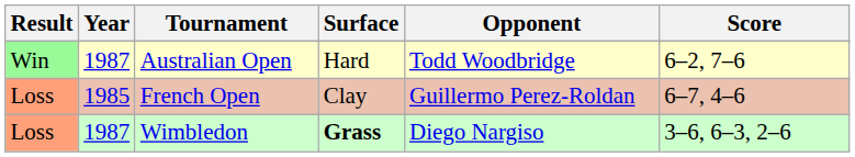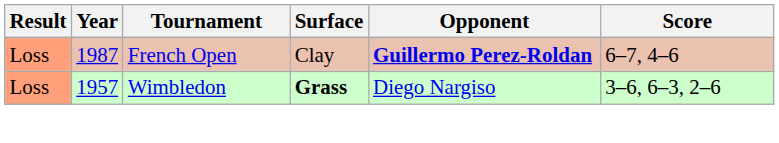 <table class="sortable wikitable">
 <tr>
 <th style="width:40px;">Result</th>
 <th style="width:30px;">Year</th>
 <th style="width:120px;">Tournament</th>
 <th style="width:50px;">Surface</th>
 <th style="width:170px;">Opponent</th>
 <th style="width:125px;" class="unsortable">Score</th>
 </tr>
 <tr style="background:#ffffcc;">
 </tr>
-<tr style="background:#ffffcc;">
-<td style="background:#98fb98;">Win</td>
-<td><a href='#'>1987</a></td>
-<td><a href='#'>Australian Open</a></td>
-<td>Hard</td>
-<td> <a href='#'>Todd Woodbridge</a></td>
-<td>6–2, 7–6</td>
-</tr>
 <tr style="background:#ebc2af;">
 <td style="background:#ffa07a;">Loss</td>
-<td><a href='#'>1985</a></td>
+<td><a href='#'>1987</a></td>
 <td><a href='#'>French Open</a></td>
 <td>Clay</td>
-<td> <a href='#'>Guillermo Perez-Roldan</a></td>
+<td><strong> <a href='#'>Guillermo Perez-Roldan</a></strong></td>
 <td>6–7, 4–6</td>
 </tr>
 <tr style="background:#ccffcc;">
 <td style="background:#ffa07a;">Loss</td>
-<td><a href='#'>1987</a></td>
+<td><a href='#'>1957</a></td>
 <td><a href='#'>Wimbledon</a></td>
 <td><strong>Grass</strong></td>
 <td> <a href='#'>Diego Nargiso</a></td>
 <td>3–6, 6–3, 2–6</td>
 </tr>
 </table>
